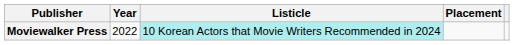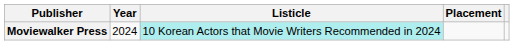 <table class="wikitable plainrowheaders sortable" style="text-align:center">
 <tr>
 <th scope="col">Publisher</th>
 <th scope="col">Year</th>
 <th scope="col">Listicle</th>
 <th scope="col">Placement</th>
 <th scope="col" class="unsortable"></th>
 </tr>
 <tr>
 <th scope="row">Moviewalker Press</th>
-<td>2022</td>
+<td>2024</td>
 <td style="background: paleturquoise; text-align:left">10 Korean Actors that Movie Writers Recommended in 2024</td>
 <td></td>
 <td></td>
 </tr>
 </table>
